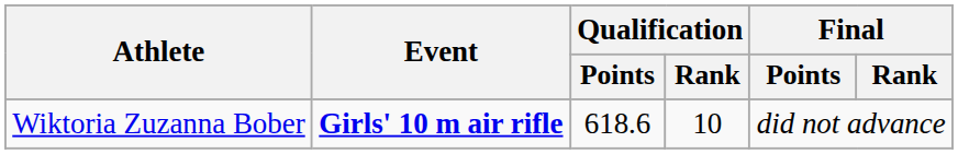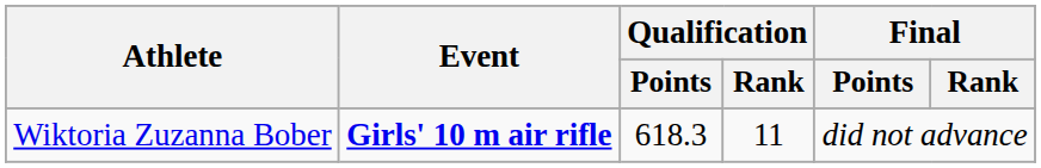 <table class="wikitable" style="text-align:center; font-size:90%">
 <tr>
 <th rowspan="2">Athlete</th>
 <th rowspan="2">Event</th>
 <th colspan="2">Qualification</th>
 <th colspan="2">Final</th>
 </tr>
 <tr style="font-size:95%">
 <th>Points</th>
 <th>Rank</th>
 <th>Points</th>
 <th>Rank</th>
 </tr>
 <tr>
 <td align=left><a href='#'>Wiktoria Zuzanna Bober</a></td>
 <td align=left><strong><a href='#'>Girls' 10 m air rifle</a></strong></td>
-<td>618.6</td>
-<td>10</td>
+<td>618.3</td>
+<td>11</td>
 <td colspan=2><em>did not advance</em></td>
 </tr>
 </table>
